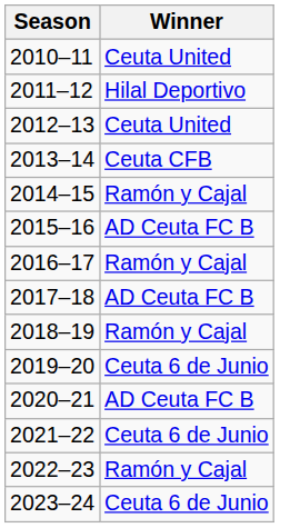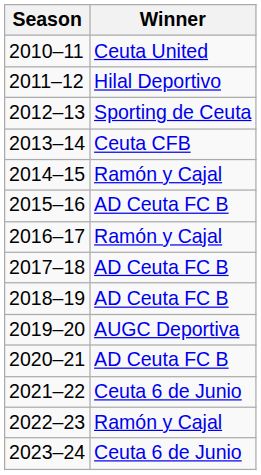 <table class="wikitable">
 <tr>
 <th>Season</th>
 <th>Winner</th>
 </tr>
 <tr>
 <td>2010–11</td>
 <td><a href='#'>Ceuta United</a></td>
 </tr>
 <tr>
 <td>2011–12</td>
 <td><a href='#'>Hilal Deportivo</a></td>
 </tr>
 <tr>
 <td>2012–13</td>
-<td><a href='#'>Ceuta United</a></td>
+<td><a href='#'>Sporting de Ceuta</a></td>
 </tr>
 <tr>
 <td>2013–14</td>
 <td><a href='#'>Ceuta CFB</a></td>
 </tr>
 <tr>
 <td>2014–15</td>
 <td><a href='#'>Ramón y Cajal</a></td>
 </tr>
 <tr>
 <td>2015–16</td>
 <td><a href='#'>AD Ceuta FC B</a></td>
 </tr>
 <tr>
 <td>2016–17</td>
 <td><a href='#'>Ramón y Cajal</a></td>
 </tr>
 <tr>
 <td>2017–18</td>
 <td><a href='#'>AD Ceuta FC B</a></td>
 </tr>
 <tr>
 <td>2018–19</td>
-<td><a href='#'>Ramón y Cajal</a></td>
+<td><a href='#'>AD Ceuta FC B</a></td>
 </tr>
 <tr>
 <td>2019–20</td>
-<td><a href='#'>Ceuta 6 de Junio</a></td>
+<td><a href='#'>AUGC Deportiva</a></td>
 </tr>
 <tr>
 <td>2020–21</td>
 <td><a href='#'>AD Ceuta FC B</a></td>
 </tr>
 <tr>
 <td>2021–22</td>
 <td><a href='#'>Ceuta 6 de Junio</a></td>
 </tr>
 <tr>
 <td>2022–23</td>
 <td><a href='#'>Ramón y Cajal</a></td>
 </tr>
 <tr>
 <td>2023–24</td>
 <td><a href='#'>Ceuta 6 de Junio</a></td>
 </tr>
 </table>
